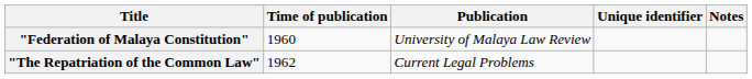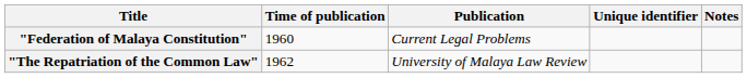 <table class="wikitable sortable plainrowheaders" style="margin-right: 0;">
 <tr>
 <th scope="col" class="unsortable">Title</th>
 <th scope="col">Time of publication</th>
 <th scope="col" class="unsortable">Publication</th>
 <th scope="col" class="unsortable">Unique identifier</th>
 <th scope="col" class="unsortable">Notes</th>
 </tr>
 <tr>
 <th scope="row">"Federation of Malaya Constitution"</th>
 <td>1960</td>
-<td><em>University of Malaya Law Review</em></td>
+<td><em>Current Legal Problems</em></td>
 <td></td>
 <td></td>
 </tr>
 <tr>
 <th scope="row">"The Repatriation of the Common Law"</th>
 <td>1962</td>
-<td><em>Current Legal Problems</em></td>
+<td><em>University of Malaya Law Review</em></td>
 <td></td>
 <td></td>
 </tr>
 </table>
